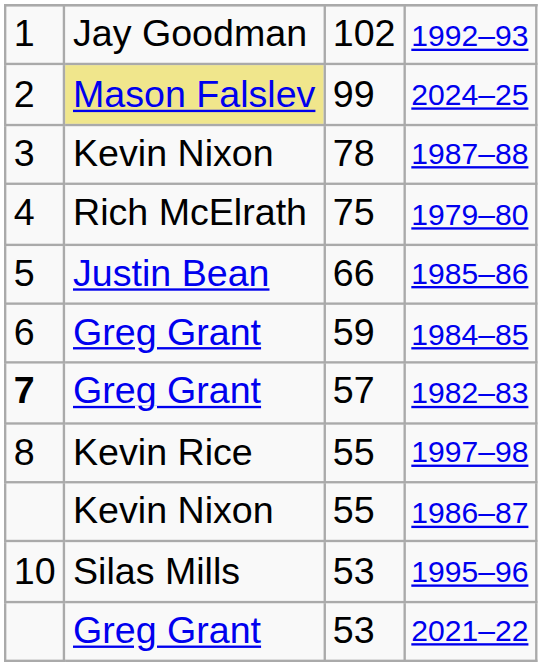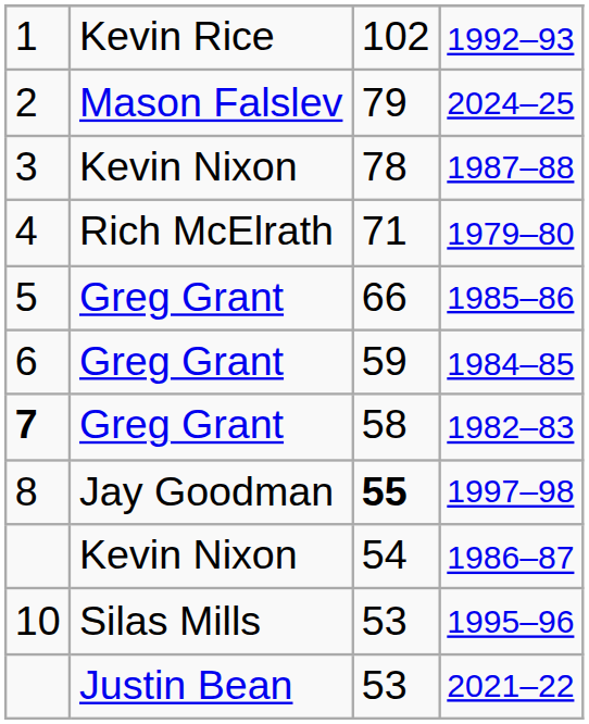 <table class="wikitable">
 <tr>
 </tr>
 <tr>
 <td>1</td>
-<td>Jay Goodman</td>
+<td>Kevin Rice</td>
 <td>102</td>
 <td style="font-size:80%;"><a href='#'>1992–93</a></td>
 </tr>
 <tr>
 <td>2</td>
-<td style="background: khaki;"><a href='#'>Mason Falslev</a></td>
-<td>99</td>
+<td><a href='#'>Mason Falslev</a></td>
+<td>79</td>
 <td style="font-size:80%;"><a href='#'>2024–25</a></td>
 </tr>
 <tr>
 <td>3</td>
 <td>Kevin Nixon</td>
 <td>78</td>
 <td style="font-size:80%;"><a href='#'>1987–88</a></td>
 </tr>
 <tr>
 <td>4</td>
 <td>Rich McElrath</td>
-<td>75</td>
+<td>71</td>
 <td style="font-size:80%;"><a href='#'>1979–80</a></td>
 </tr>
 <tr>
 <td>5</td>
-<td><a href='#'>Justin Bean</a></td>
+<td><a href='#'>Greg Grant</a></td>
 <td>66</td>
 <td style="font-size:80%;"><a href='#'>1985–86</a></td>
 </tr>
 <tr>
 <td>6</td>
 <td><a href='#'>Greg Grant</a></td>
 <td>59</td>
 <td style="font-size:80%;"><a href='#'>1984–85</a></td>
 </tr>
 <tr>
 <td><strong>7</strong></td>
 <td><a href='#'>Greg Grant</a></td>
-<td>57</td>
+<td>58</td>
 <td style="font-size:80%;"><a href='#'>1982–83</a></td>
 </tr>
 <tr>
 <td>8</td>
-<td>Kevin Rice</td>
-<td>55</td>
+<td>Jay Goodman</td>
+<td><strong>55</strong></td>
 <td style="font-size:80%;"><a href='#'>1997–98</a></td>
 </tr>
 <tr>
 <td></td>
 <td>Kevin Nixon</td>
-<td>55</td>
+<td>54</td>
 <td style="font-size:80%;"><a href='#'>1986–87</a></td>
 </tr>
 <tr>
 <td>10</td>
 <td>Silas Mills</td>
 <td>53</td>
 <td style="font-size:80%;"><a href='#'>1995–96</a></td>
 </tr>
 <tr>
 <td></td>
-<td><a href='#'>Greg Grant</a></td>
+<td><a href='#'>Justin Bean</a></td>
 <td>53</td>
 <td style="font-size:80%;"><a href='#'>2021–22</a></td>
 </tr>
 </table>
